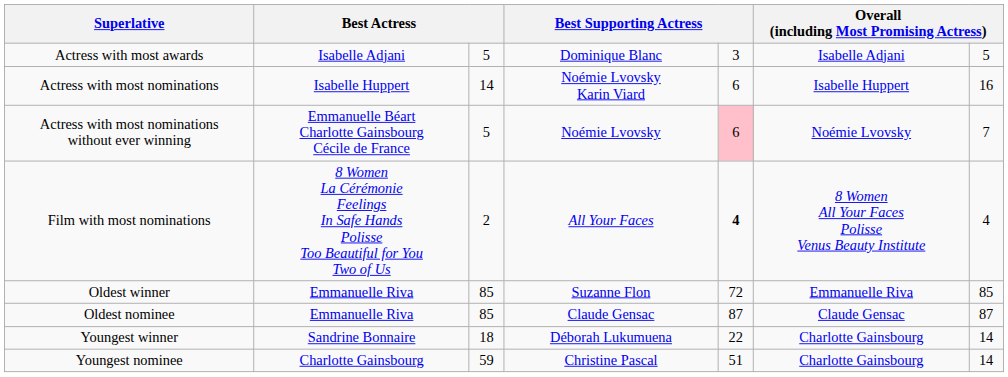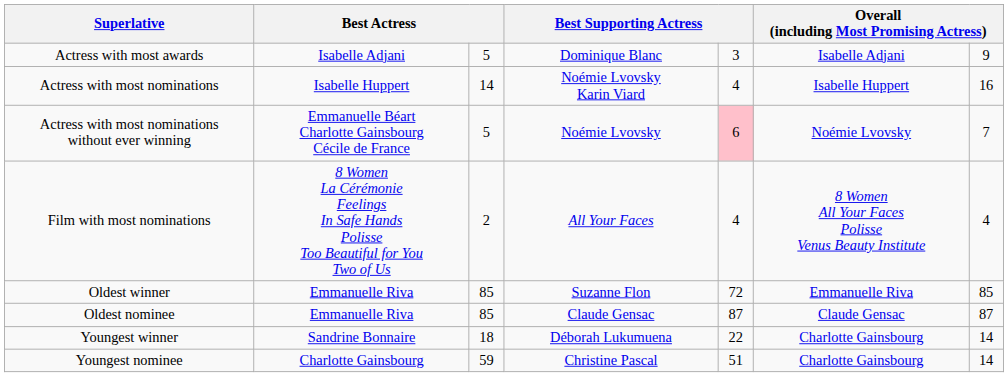 <table class="wikitable" style="text-align: center">
 <tr>
 <th style="width:270px;"><a href='#'>Superlative</a></th>
 <th colspan="2" style="width:270px;">Best Actress</th>
 <th colspan="2" style="width:270px;"><a href='#'>Best Supporting Actress</a></th>
 <th colspan="2" style="width:270px;">Overall<br>(including <a href='#'>Most Promising Actress</a>)</th>
 </tr>
 <tr>
 <td>Actress with most awards</td>
 <td><a href='#'>Isabelle Adjani</a></td>
 <td>5</td>
 <td><a href='#'>Dominique Blanc</a></td>
 <td>3</td>
 <td><a href='#'>Isabelle Adjani</a></td>
-<td>5</td>
+<td>9</td>
 </tr>
 <tr>
 <td>Actress with most nominations</td>
 <td><a href='#'>Isabelle Huppert</a></td>
 <td>14</td>
 <td><a href='#'>Noémie Lvovsky</a><br><a href='#'>Karin Viard</a></td>
-<td>6</td>
+<td>4</td>
 <td><a href='#'>Isabelle Huppert</a></td>
 <td>16</td>
 </tr>
 <tr>
 <td>Actress with most nominations<br>without ever winning</td>
 <td><a href='#'>Emmanuelle Béart</a><br><a href='#'>Charlotte Gainsbourg</a><br><a href='#'>Cécile de France</a></td>
 <td>5</td>
 <td><a href='#'>Noémie Lvovsky</a></td>
 <td style="background: pink;">6</td>
 <td><a href='#'>Noémie Lvovsky</a></td>
 <td>7</td>
 </tr>
 <tr>
 <td>Film with most nominations</td>
 <td><em><a href='#'>8 Women</a></em><br><em><a href='#'>La Cérémonie</a></em><br><em><a href='#'>Feelings</a></em><br><em><a href='#'>In Safe Hands</a></em><br><em><a href='#'>Polisse</a></em><br><em><a href='#'>Too Beautiful for You</a></em><br><a href='#'><em>Two of Us</em></a></td>
 <td>2</td>
 <td><em><a href='#'>All Your Faces</a></em></td>
-<td><strong>4</strong></td>
+<td>4</td>
 <td><em><a href='#'>8 Women</a></em><br><em><a href='#'>All Your Faces</a><br><a href='#'>Polisse</a><br><a href='#'>Venus Beauty Institute</a></em></td>
 <td>4</td>
 </tr>
 <tr>
 <td>Oldest winner</td>
 <td><a href='#'>Emmanuelle Riva</a></td>
 <td>85</td>
 <td><a href='#'>Suzanne Flon</a></td>
 <td>72</td>
 <td><a href='#'>Emmanuelle Riva</a></td>
 <td>85</td>
 </tr>
 <tr>
 <td>Oldest nominee</td>
 <td><a href='#'>Emmanuelle Riva</a></td>
 <td>85</td>
 <td><a href='#'>Claude Gensac</a></td>
 <td>87</td>
 <td><a href='#'>Claude Gensac</a></td>
 <td>87</td>
 </tr>
 <tr>
 <td>Youngest winner</td>
 <td><a href='#'>Sandrine Bonnaire</a></td>
 <td>18</td>
 <td><a href='#'>Déborah Lukumuena</a></td>
 <td>22</td>
 <td><a href='#'>Charlotte Gainsbourg</a></td>
 <td>14</td>
 </tr>
 <tr>
 <td>Youngest nominee</td>
 <td><a href='#'>Charlotte Gainsbourg</a></td>
 <td>59</td>
 <td><a href='#'>Christine Pascal</a></td>
 <td>51</td>
 <td><a href='#'>Charlotte Gainsbourg</a></td>
 <td>14</td>
 </tr>
 </table>
